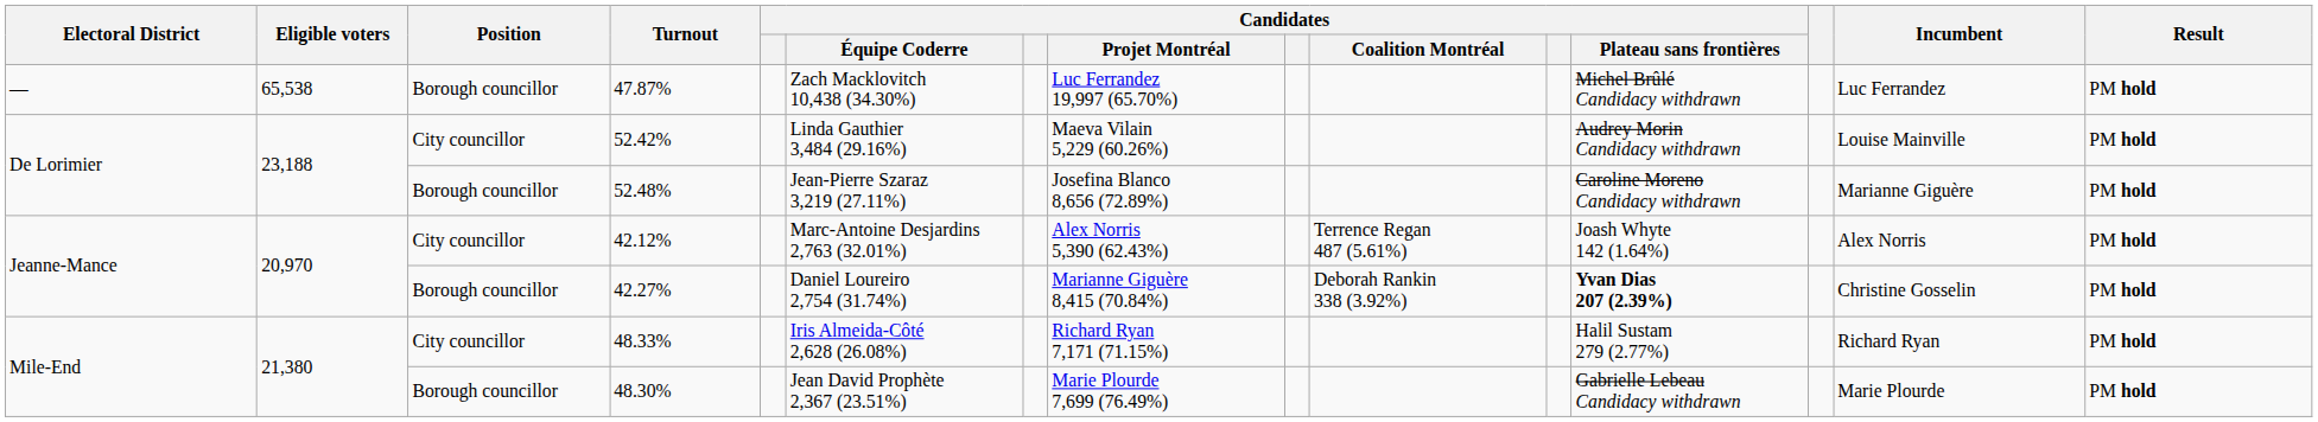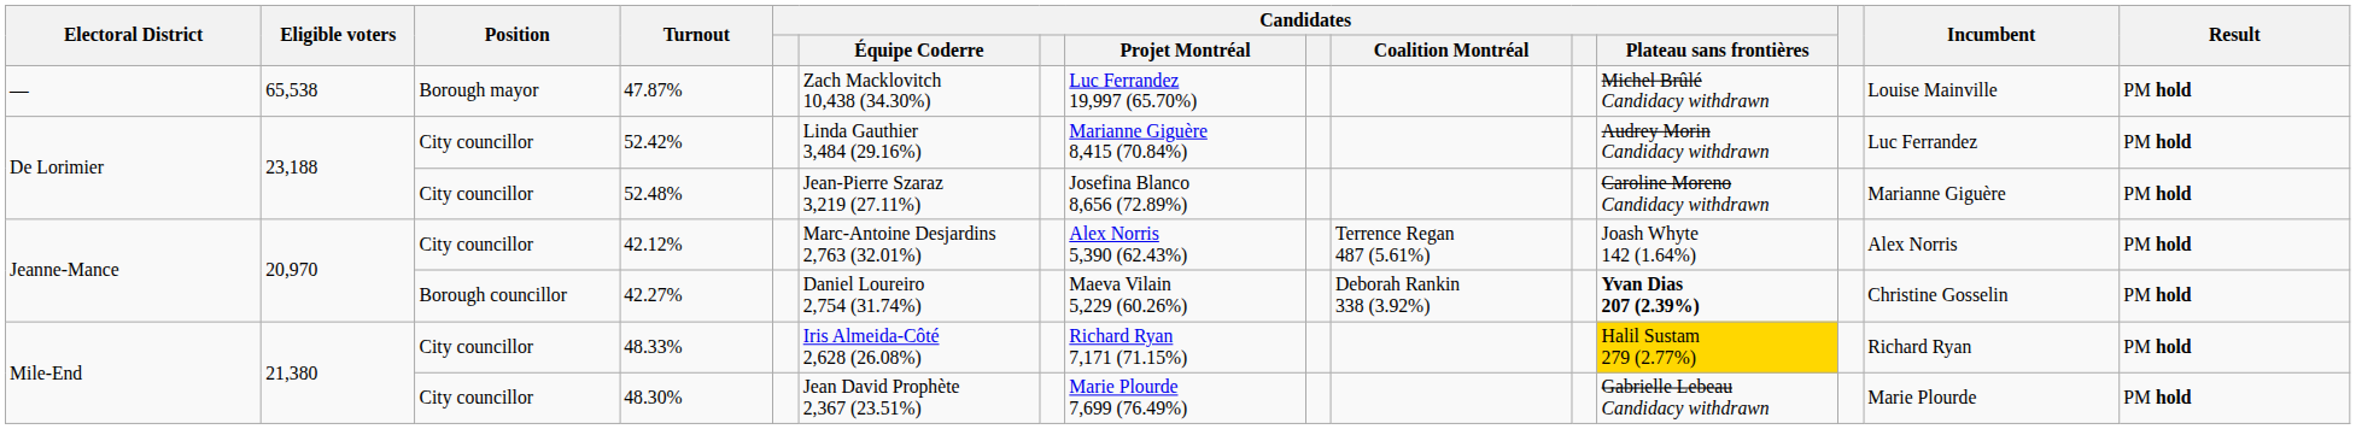 <table class="wikitable" width="100%">
 <tr>
 <th width=10% rowspan=2>Electoral District</th>
 <th width=6% rowspan=2>Eligible voters</th>
 <th width=8% rowspan=2>Position</th>
 <th width=6% rowspan=2>Turnout</th>
 <th colspan=8>Candidates</th>
 <th width=1% rowspan=2> </th>
 <th width=10% rowspan=2>Incumbent</th>
 <th width=9% rowspan=2>Result</th>
 </tr>
 <tr>
 <th width=1% > </th>
 <th width=9.4% >Équipe Coderre</th>
 <th width=1% > </th>
 <th width=9.4% ><span>Projet Montréal</span></th>
 <th width=1% > </th>
 <th width=9.4% >Coalition Montréal</th>
 <th width=1% > </th>
 <th width=9.4% >Plateau sans frontières</th>
 </tr>
 <tr>
 <td>—</td>
 <td>65,538</td>
-<td>Borough councillor</td>
+<td>Borough mayor</td>
 <td>47.87%</td>
 <td></td>
 <td>Zach Macklovitch <br> 10,438 (34.30%)</td>
 <td> </td>
 <td><a href='#'>Luc Ferrandez</a> <br> 19,997 (65.70%)</td>
 <td></td>
 <td></td>
 <td></td>
 <td><s>Michel Brûlé</s><br><em>Candidacy withdrawn</em></td>
 <td> </td>
-<td>Luc Ferrandez</td>
+<td>Louise Mainville</td>
 <td>PM <strong>hold</strong></td>
 </tr>
 <tr>
 <td rowspan=2>De Lorimier</td>
 <td rowspan=2>23,188</td>
 <td>City councillor</td>
 <td>52.42%</td>
 <td></td>
 <td>Linda Gauthier <br> 3,484 (29.16%)</td>
 <td> </td>
-<td>Maeva Vilain <br> 5,229 (60.26%)</td>
+<td><a href='#'>Marianne Giguère</a> <br> 8,415 (70.84%)</td>
 <td></td>
 <td></td>
 <td></td>
 <td><s>Audrey Morin</s><br><em>Candidacy withdrawn</em></td>
 <td> </td>
-<td>Louise Mainville</td>
+<td>Luc Ferrandez</td>
 <td>PM <strong>hold</strong></td>
 </tr>
 <tr>
-<td>Borough councillor</td>
+<td>City councillor</td>
 <td>52.48%</td>
 <td></td>
 <td>Jean-Pierre Szaraz <br> 3,219 (27.11%)</td>
 <td> </td>
 <td>Josefina Blanco <br> 8,656 (72.89%)</td>
 <td></td>
 <td></td>
 <td></td>
 <td><s>Caroline Moreno</s><br><em>Candidacy withdrawn</em></td>
 <td> </td>
 <td>Marianne Giguère</td>
 <td>PM <strong>hold</strong></td>
 </tr>
 <tr>
 <td rowspan=2>Jeanne-Mance</td>
 <td rowspan=2>20,970</td>
 <td>City councillor</td>
 <td>42.12%</td>
 <td></td>
 <td>Marc-Antoine Desjardins <br> 2,763 (32.01%)</td>
 <td> </td>
 <td><a href='#'>Alex Norris</a> <br> 5,390 (62.43%)</td>
 <td></td>
 <td>Terrence Regan <br> 487 (5.61%)</td>
 <td></td>
 <td>Joash Whyte <br> 142 (1.64%)</td>
 <td> </td>
 <td>Alex Norris</td>
 <td>PM <strong>hold</strong></td>
 </tr>
 <tr>
 <td>Borough councillor</td>
 <td>42.27%</td>
 <td></td>
 <td>Daniel Loureiro <br> 2,754 (31.74%)</td>
 <td> </td>
-<td><a href='#'>Marianne Giguère</a> <br> 8,415 (70.84%)</td>
+<td>Maeva Vilain <br> 5,229 (60.26%)</td>
 <td></td>
 <td>Deborah Rankin <br> 338 (3.92%)</td>
 <td></td>
 <td><strong>Yvan Dias <br> 207 (2.39%)</strong></td>
 <td> </td>
 <td>Christine Gosselin</td>
 <td>PM <strong>hold</strong></td>
 </tr>
 <tr>
 <td rowspan=2>Mile-End</td>
 <td rowspan=2>21,380</td>
 <td>City councillor</td>
 <td>48.33%</td>
 <td></td>
 <td><a href='#'>Iris Almeida-Côté</a> <br> 2,628 (26.08%)</td>
 <td> </td>
 <td><a href='#'>Richard Ryan</a> <br> 7,171 (71.15%)</td>
 <td></td>
 <td></td>
 <td></td>
-<td>Halil Sustam <br> 279 (2.77%)</td>
+<td style="background: gold;">Halil Sustam <br> 279 (2.77%)</td>
 <td> </td>
 <td>Richard Ryan</td>
 <td>PM <strong>hold</strong></td>
 </tr>
 <tr>
-<td>Borough councillor</td>
+<td>City councillor</td>
 <td>48.30%</td>
 <td></td>
 <td>Jean David Prophète<br>2,367 (23.51%)</td>
 <td> </td>
 <td><a href='#'>Marie Plourde</a><br>7,699 (76.49%)</td>
 <td></td>
 <td></td>
 <td></td>
 <td><s>Gabrielle Lebeau</s><br><em>Candidacy withdrawn</em></td>
 <td> </td>
 <td>Marie Plourde</td>
 <td>PM <strong>hold</strong></td>
 </tr>
 </table>
